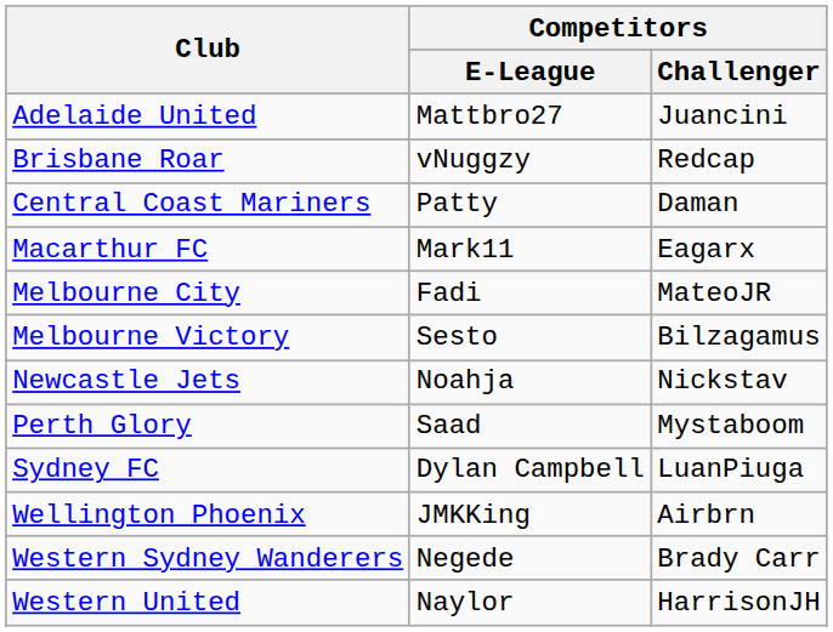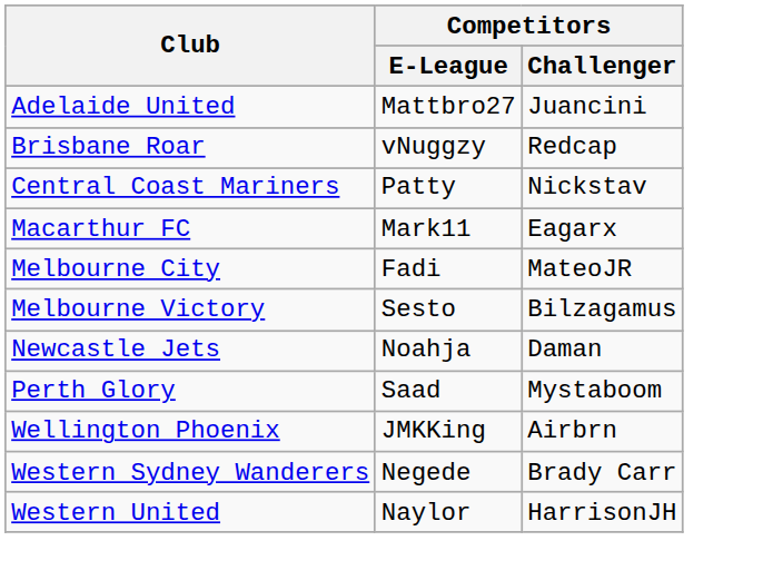 <table class="wikitable">
 <tr>
 <th rowspan="2">Club</th>
 <th colspan="2">Competitors</th>
 </tr>
 <tr>
 <th>E-League</th>
 <th>Challenger</th>
 </tr>
 <tr>
 <td><a href='#'>Adelaide United</a></td>
 <td> Mattbro27</td>
 <td> Juancini</td>
 </tr>
 <tr>
 <td><a href='#'>Brisbane Roar</a></td>
 <td> vNuggzy</td>
 <td> Redcap</td>
 </tr>
 <tr>
 <td><a href='#'>Central Coast Mariners</a></td>
 <td> Patty</td>
-<td> Daman</td>
+<td> Nickstav</td>
 </tr>
 <tr>
 <td><a href='#'>Macarthur FC</a></td>
 <td> Mark11</td>
 <td> Eagarx</td>
 </tr>
 <tr>
 <td><a href='#'>Melbourne City</a></td>
 <td> Fadi</td>
 <td> MateoJR</td>
 </tr>
 <tr>
 <td><a href='#'>Melbourne Victory</a></td>
 <td> Sesto</td>
 <td> Bilzagamus</td>
 </tr>
 <tr>
 <td><a href='#'>Newcastle Jets</a></td>
 <td> Noahja</td>
-<td> Nickstav</td>
+<td> Daman</td>
 </tr>
 <tr>
 <td><a href='#'>Perth Glory</a></td>
 <td> Saad</td>
 <td> Mystaboom</td>
-</tr>
-<tr>
-<td><a href='#'>Sydney FC</a></td>
-<td> Dylan Campbell</td>
-<td> LuanPiuga</td>
 </tr>
 <tr>
 <td><a href='#'>Wellington Phoenix</a></td>
 <td> JMKKing</td>
 <td> Airbrn</td>
 </tr>
 <tr>
 <td><a href='#'>Western Sydney Wanderers</a></td>
 <td> Negede</td>
 <td> Brady Carr</td>
 </tr>
 <tr>
 <td><a href='#'>Western United</a></td>
 <td> Naylor</td>
 <td> HarrisonJH</td>
 </tr>
 </table>
